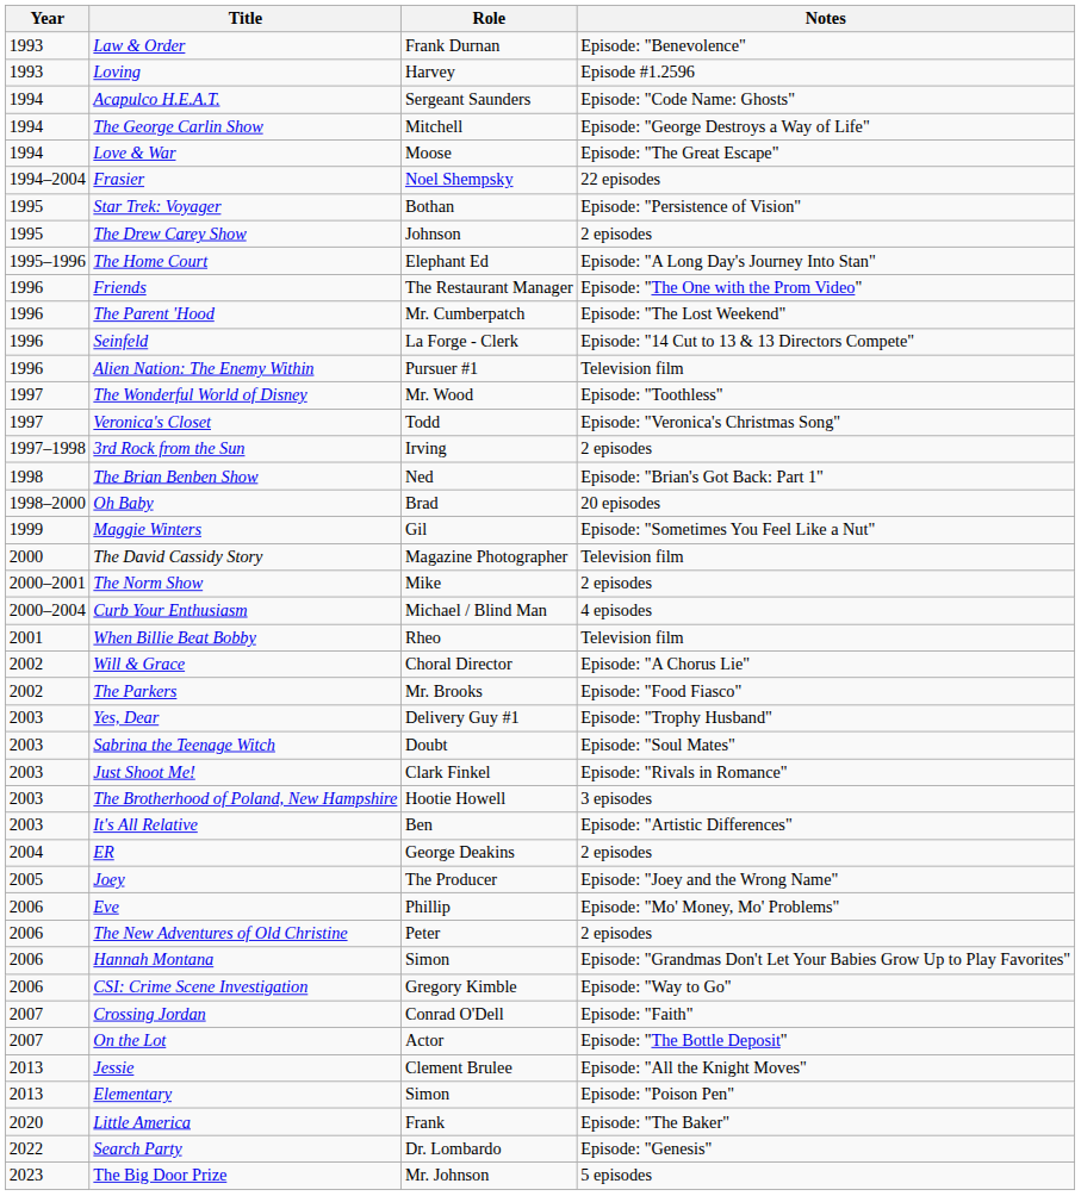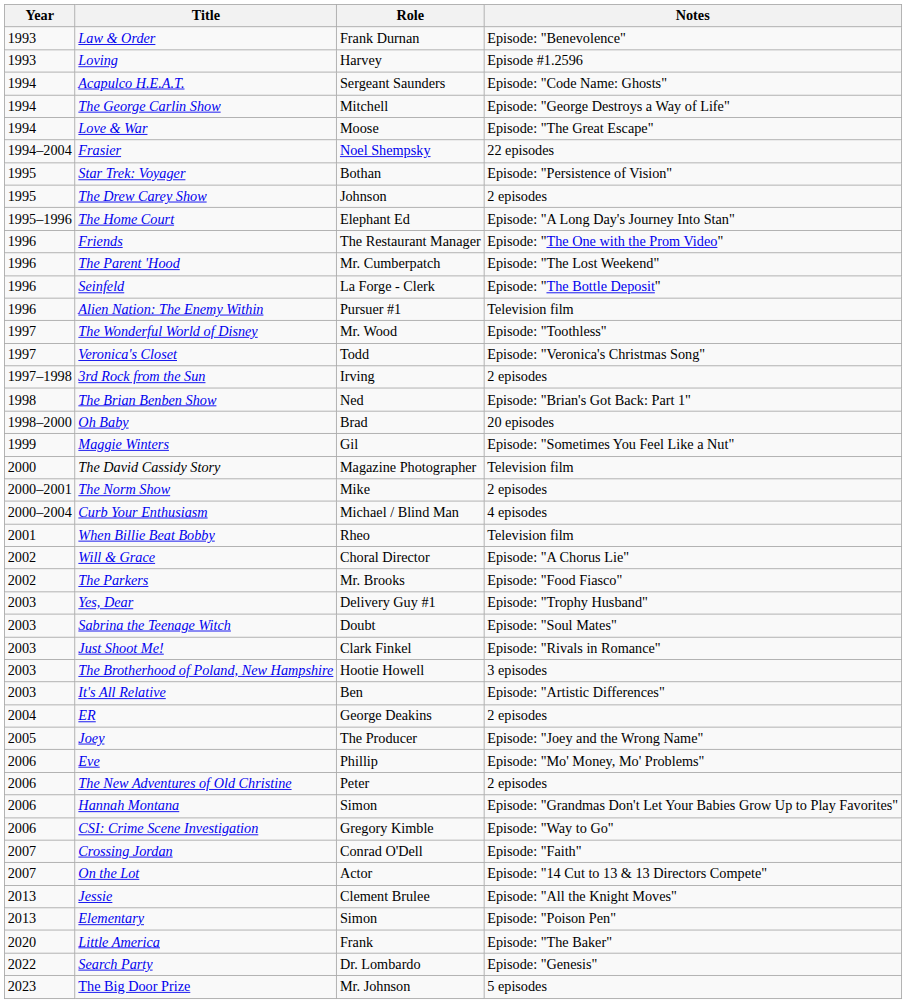 <table class="wikitable">
 <tr>
 <th>Year</th>
 <th>Title</th>
 <th>Role</th>
 <th>Notes</th>
 </tr>
 <tr>
 <td>1993</td>
 <td><em><a href='#'>Law & Order</a></em></td>
 <td>Frank Durnan</td>
 <td>Episode: "Benevolence"</td>
 </tr>
 <tr>
 <td>1993</td>
 <td><a href='#'><em>Loving</em></a></td>
 <td>Harvey</td>
 <td>Episode #1.2596</td>
 </tr>
 <tr>
 <td>1994</td>
 <td><em><a href='#'>Acapulco H.E.A.T.</a></em></td>
 <td>Sergeant Saunders</td>
 <td>Episode: "Code Name: Ghosts"</td>
 </tr>
 <tr>
 <td>1994</td>
 <td><em><a href='#'>The George Carlin Show</a></em></td>
 <td>Mitchell</td>
 <td>Episode: "George Destroys a Way of Life"</td>
 </tr>
 <tr>
 <td>1994</td>
 <td><a href='#'><em>Love & War</em></a></td>
 <td>Moose</td>
 <td>Episode: "The Great Escape"</td>
 </tr>
 <tr>
 <td>1994–2004</td>
 <td><em><a href='#'>Frasier</a></em></td>
 <td><a href='#'>Noel Shempsky</a></td>
 <td>22 episodes</td>
 </tr>
 <tr>
 <td>1995</td>
 <td><em><a href='#'>Star Trek: Voyager</a></em></td>
 <td>Bothan</td>
 <td>Episode: "Persistence of Vision"</td>
 </tr>
 <tr>
 <td>1995</td>
 <td><em><a href='#'>The Drew Carey Show</a></em></td>
 <td>Johnson</td>
 <td>2 episodes</td>
 </tr>
 <tr>
 <td>1995–1996</td>
 <td><em><a href='#'>The Home Court</a></em></td>
 <td>Elephant Ed</td>
 <td>Episode: "A Long Day's Journey Into Stan"</td>
 </tr>
 <tr>
 <td>1996</td>
 <td><em><a href='#'>Friends</a></em></td>
 <td>The Restaurant Manager</td>
 <td>Episode: "<a href='#'>The One with the Prom Video</a>"</td>
 </tr>
 <tr>
 <td>1996</td>
 <td><em><a href='#'>The Parent 'Hood</a></em></td>
 <td>Mr. Cumberpatch</td>
 <td>Episode: "The Lost Weekend"</td>
 </tr>
 <tr>
 <td>1996</td>
 <td><em><a href='#'>Seinfeld</a></em></td>
 <td>La Forge - Clerk</td>
-<td>Episode: "14 Cut to 13 & 13 Directors Compete"</td>
+<td>Episode: "<a href='#'>The Bottle Deposit</a>"</td>
 </tr>
 <tr>
 <td>1996</td>
 <td><em><a href='#'>Alien Nation: The Enemy Within</a></em></td>
 <td>Pursuer #1</td>
 <td>Television film</td>
 </tr>
 <tr>
 <td>1997</td>
 <td><em><a href='#'>The Wonderful World of Disney</a></em></td>
 <td>Mr. Wood</td>
 <td>Episode: "Toothless"</td>
 </tr>
 <tr>
 <td>1997</td>
 <td><em><a href='#'>Veronica's Closet</a></em></td>
 <td>Todd</td>
 <td>Episode: "Veronica's Christmas Song"</td>
 </tr>
 <tr>
 <td>1997–1998</td>
 <td><em><a href='#'>3rd Rock from the Sun</a></em></td>
 <td>Irving</td>
 <td>2 episodes</td>
 </tr>
 <tr>
 <td>1998</td>
 <td><em><a href='#'>The Brian Benben Show</a></em></td>
 <td>Ned</td>
 <td>Episode: "Brian's Got Back: Part 1"</td>
 </tr>
 <tr>
 <td>1998–2000</td>
 <td><a href='#'><em>Oh Baby</em></a></td>
 <td>Brad</td>
 <td>20 episodes</td>
 </tr>
 <tr>
 <td>1999</td>
 <td><em><a href='#'>Maggie Winters</a></em></td>
 <td>Gil</td>
 <td>Episode: "Sometimes You Feel Like a Nut"</td>
 </tr>
 <tr>
 <td>2000</td>
 <td><em>The David Cassidy Story</em></td>
 <td>Magazine Photographer</td>
 <td>Television film</td>
 </tr>
 <tr>
 <td>2000–2001</td>
 <td><em><a href='#'>The Norm Show</a></em></td>
 <td>Mike</td>
 <td>2 episodes</td>
 </tr>
 <tr>
 <td>2000–2004</td>
 <td><em><a href='#'>Curb Your Enthusiasm</a></em></td>
 <td>Michael / Blind Man</td>
 <td>4 episodes</td>
 </tr>
 <tr>
 <td>2001</td>
 <td><em><a href='#'>When Billie Beat Bobby</a></em></td>
 <td>Rheo</td>
 <td>Television film</td>
 </tr>
 <tr>
 <td>2002</td>
 <td><em><a href='#'>Will & Grace</a></em></td>
 <td>Choral Director</td>
 <td>Episode: "A Chorus Lie"</td>
 </tr>
 <tr>
 <td>2002</td>
 <td><em><a href='#'>The Parkers</a></em></td>
 <td>Mr. Brooks</td>
 <td>Episode: "Food Fiasco"</td>
 </tr>
 <tr>
 <td>2003</td>
 <td><em><a href='#'>Yes, Dear</a></em></td>
 <td>Delivery Guy #1</td>
 <td>Episode: "Trophy Husband"</td>
 </tr>
 <tr>
 <td>2003</td>
 <td><a href='#'><em>Sabrina the Teenage Witch</em></a></td>
 <td>Doubt</td>
 <td>Episode: "Soul Mates"</td>
 </tr>
 <tr>
 <td>2003</td>
 <td><em><a href='#'>Just Shoot Me!</a></em></td>
 <td>Clark Finkel</td>
 <td>Episode: "Rivals in Romance"</td>
 </tr>
 <tr>
 <td>2003</td>
 <td><em><a href='#'>The Brotherhood of Poland, New Hampshire</a></em></td>
 <td>Hootie Howell</td>
 <td>3 episodes</td>
 </tr>
 <tr>
 <td>2003</td>
 <td><em><a href='#'>It's All Relative</a></em></td>
 <td>Ben</td>
 <td>Episode: "Artistic Differences"</td>
 </tr>
 <tr>
 <td>2004</td>
 <td><a href='#'><em>ER</em></a></td>
 <td>George Deakins</td>
 <td>2 episodes</td>
 </tr>
 <tr>
 <td>2005</td>
 <td><a href='#'><em>Joey</em></a></td>
 <td>The Producer</td>
 <td>Episode: "Joey and the Wrong Name"</td>
 </tr>
 <tr>
 <td>2006</td>
 <td><a href='#'><em>Eve</em></a></td>
 <td>Phillip</td>
 <td>Episode: "Mo' Money, Mo' Problems"</td>
 </tr>
 <tr>
 <td>2006</td>
 <td><em><a href='#'>The New Adventures of Old Christine</a></em></td>
 <td>Peter</td>
 <td>2 episodes</td>
 </tr>
 <tr>
 <td>2006</td>
 <td><em><a href='#'>Hannah Montana</a></em></td>
 <td>Simon</td>
 <td>Episode: "Grandmas Don't Let Your Babies Grow Up to Play Favorites"</td>
 </tr>
 <tr>
 <td>2006</td>
 <td><em><a href='#'>CSI: Crime Scene Investigation</a></em></td>
 <td>Gregory Kimble</td>
 <td>Episode: "Way to Go"</td>
 </tr>
 <tr>
 <td>2007</td>
 <td><em><a href='#'>Crossing Jordan</a></em></td>
 <td>Conrad O'Dell</td>
 <td>Episode: "Faith"</td>
 </tr>
 <tr>
 <td>2007</td>
 <td><em><a href='#'>On the Lot</a></em></td>
 <td>Actor</td>
-<td>Episode: "<a href='#'>The Bottle Deposit</a>"</td>
+<td>Episode: "14 Cut to 13 & 13 Directors Compete"</td>
 </tr>
 <tr>
 <td>2013</td>
 <td><a href='#'><em>Jessie</em></a></td>
 <td>Clement Brulee</td>
 <td>Episode: "All the Knight Moves"</td>
 </tr>
 <tr>
 <td>2013</td>
 <td><a href='#'><em>Elementary</em></a></td>
 <td>Simon</td>
 <td>Episode: "Poison Pen"</td>
 </tr>
 <tr>
 <td>2020</td>
 <td><a href='#'><em>Little America</em></a></td>
 <td>Frank</td>
 <td>Episode: "The Baker"</td>
 </tr>
 <tr>
 <td>2022</td>
 <td><a href='#'><em>Search Party</em></a></td>
 <td>Dr. Lombardo</td>
 <td>Episode: "Genesis"</td>
 </tr>
 <tr>
 <td>2023</td>
 <td><a href='#'>The Big Door Prize</a></td>
 <td>Mr. Johnson</td>
 <td>5 episodes</td>
 </tr>
 </table>
